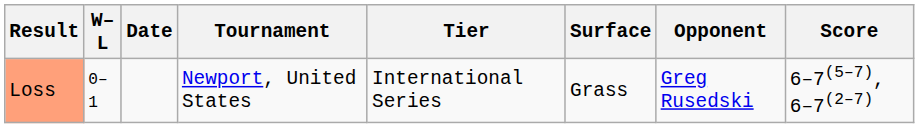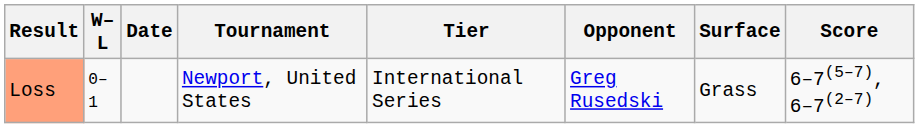 <table class="sortable wikitable">
 <tr>
 <th>Result</th>
 <th class="unsortable">W–L</th>
 <th>Date</th>
 <th>Tournament</th>
 <th>Tier</th>
+<th>Opponent</th>
 <th>Surface</th>
-<th>Opponent</th>
 <th class="unsortable">Score</th>
 </tr>
 <tr>
 <td style="background:#ffa07a;">Loss</td>
 <td><small>0–1</small></td>
 <td><a href='#'></a></td>
 <td><a href='#'>Newport</a>, United States</td>
 <td>International Series</td>
+<td> <a href='#'>Greg Rusedski</a></td>
 <td>Grass</td>
-<td> <a href='#'>Greg Rusedski</a></td>
 <td>6–7<sup>(5–7)</sup>, 6–7<sup>(2–7)</sup></td>
 </tr>
 </table>
